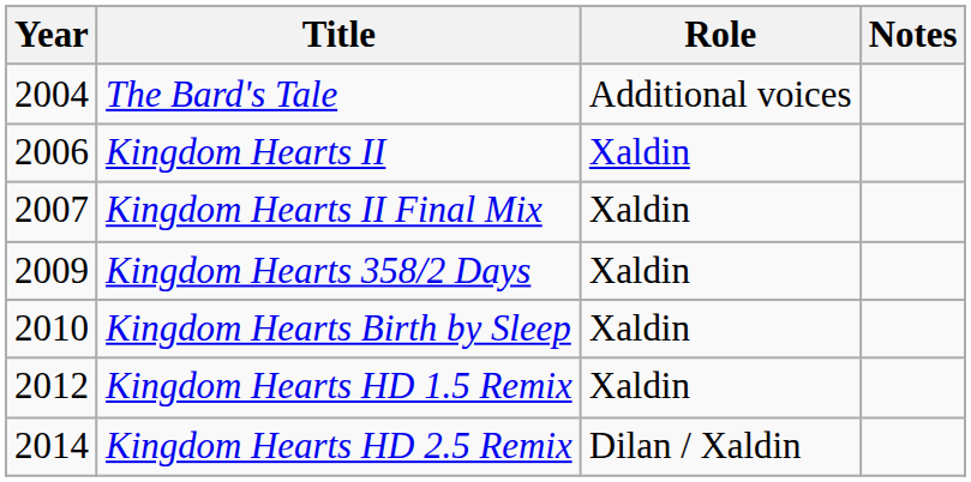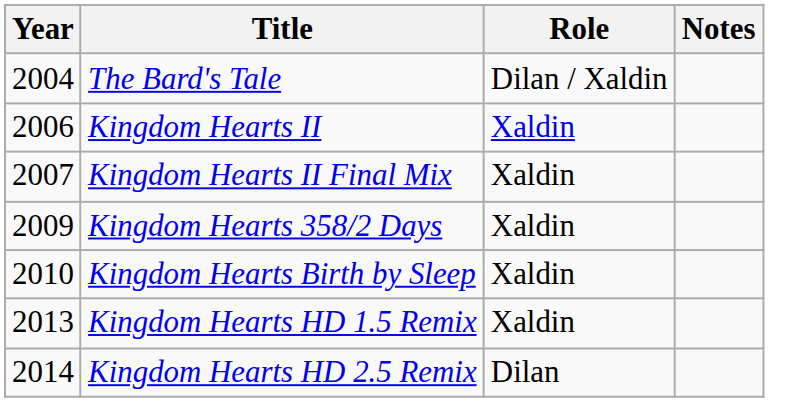 <table class="wikitable sortable">
 <tr>
 <th>Year</th>
 <th>Title</th>
 <th>Role</th>
 <th>Notes</th>
 </tr>
 <tr>
 <td>2004</td>
 <td><em><a href='#'>The Bard's Tale</a></em></td>
-<td>Additional voices</td>
+<td>Dilan / Xaldin</td>
 <td></td>
 </tr>
 <tr>
 <td>2006</td>
 <td><em><a href='#'>Kingdom Hearts II</a></em></td>
 <td><a href='#'>Xaldin</a></td>
 <td></td>
 </tr>
 <tr>
 <td>2007</td>
 <td><em><a href='#'>Kingdom Hearts II Final Mix</a></em></td>
 <td>Xaldin</td>
 <td></td>
 </tr>
 <tr>
 <td>2009</td>
 <td><em><a href='#'>Kingdom Hearts 358/2 Days</a></em></td>
 <td>Xaldin</td>
 <td></td>
 </tr>
 <tr>
 <td>2010</td>
 <td><em><a href='#'>Kingdom Hearts Birth by Sleep</a></em></td>
 <td>Xaldin</td>
 <td></td>
 </tr>
 <tr>
-<td>2012</td>
+<td>2013</td>
 <td><em><a href='#'>Kingdom Hearts HD 1.5 Remix</a></em></td>
 <td>Xaldin</td>
 <td></td>
 </tr>
 <tr>
 <td>2014</td>
 <td><em><a href='#'>Kingdom Hearts HD 2.5 Remix</a></em></td>
-<td>Dilan / Xaldin</td>
+<td>Dilan</td>
 <td></td>
 </tr>
 </table>
